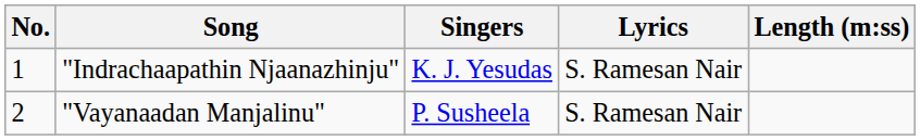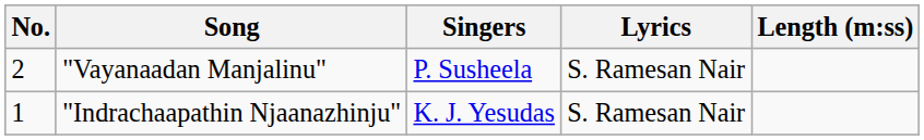 <table class="wikitable" style="font-size:95%;">
 <tr>
 <th>No.</th>
 <th>Song</th>
 <th>Singers</th>
 <th>Lyrics</th>
 <th>Length (m:ss)</th>
 </tr>
 <tr>
+<td>2</td>
+<td>"Vayanaadan Manjalinu"</td>
+<td><a href='#'>P. Susheela</a></td>
+<td>S. Ramesan Nair</td>
+<td></td>
+</tr>
+<tr>
 <td>1</td>
 <td>"Indrachaapathin Njaanazhinju"</td>
 <td><a href='#'>K. J. Yesudas</a></td>
 <td>S. Ramesan Nair</td>
 <td></td>
 </tr>
-<tr>
-<td>2</td>
-<td>"Vayanaadan Manjalinu"</td>
-<td><a href='#'>P. Susheela</a></td>
-<td>S. Ramesan Nair</td>
-<td></td>
-</tr>
 </table>
